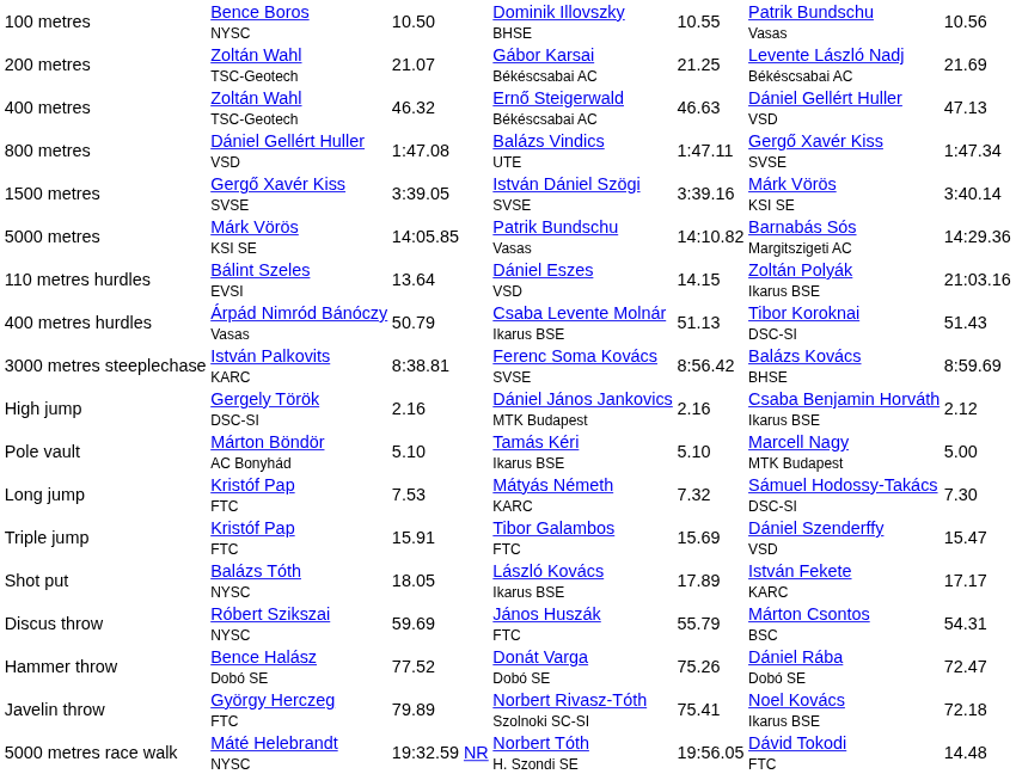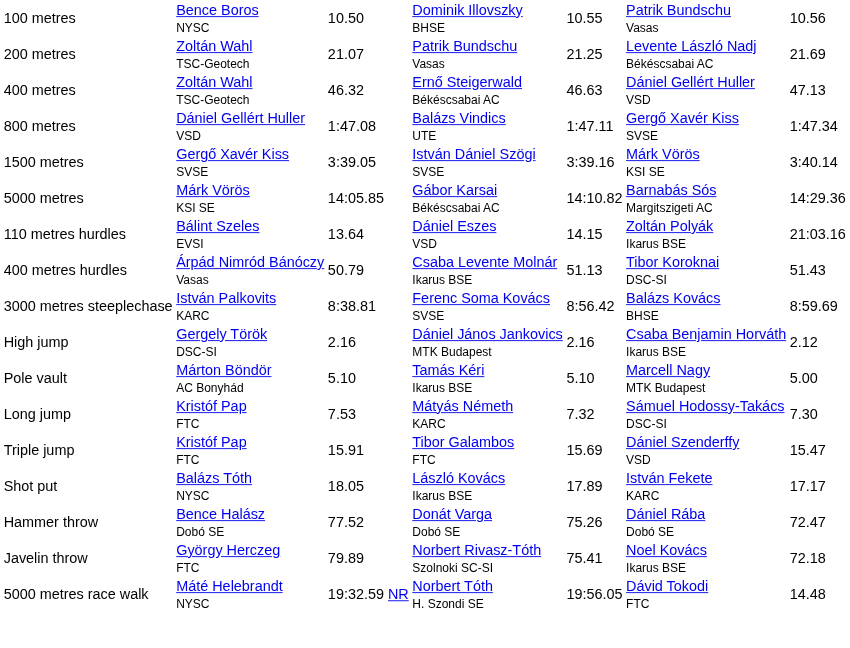 <table>
 <tr>
 <td>100 metres</td>
 <td><a href='#'>Bence Boros</a><br><small>NYSC</small></td>
 <td>10.50</td>
 <td><a href='#'>Dominik Illovszky</a><br><small>BHSE</small></td>
 <td>10.55</td>
 <td><a href='#'>Patrik Bundschu</a><br><small>Vasas</small></td>
 <td>10.56</td>
 </tr>
 <tr>
 <td>200 metres</td>
 <td><a href='#'>Zoltán Wahl</a><br><small>TSC-Geotech</small></td>
 <td>21.07</td>
-<td><a href='#'>Gábor Karsai</a><br><small>Békéscsabai AC</small></td>
+<td><a href='#'>Patrik Bundschu</a><br><small>Vasas</small></td>
 <td>21.25 </td>
 <td><a href='#'>Levente László Nadj</a><br><small>Békéscsabai AC</small></td>
 <td>21.69</td>
 </tr>
 <tr>
 <td>400 metres</td>
 <td><a href='#'>Zoltán Wahl</a><br><small>TSC-Geotech</small></td>
 <td>46.32 </td>
 <td><a href='#'>Ernő Steigerwald</a><br><small>Békéscsabai AC</small></td>
 <td>46.63 </td>
 <td><a href='#'>Dániel Gellért Huller</a><br><small>VSD</small></td>
 <td>47.13</td>
 </tr>
 <tr>
 <td>800 metres</td>
 <td><a href='#'>Dániel Gellért Huller</a><br><small>VSD</small></td>
 <td>1:47.08</td>
 <td><a href='#'>Balázs Vindics</a><br><small>UTE</small></td>
 <td>1:47.11</td>
 <td><a href='#'>Gergő Xavér Kiss</a><br><small>SVSE</small></td>
 <td>1:47.34 </td>
 </tr>
 <tr>
 <td>1500 metres</td>
 <td><a href='#'>Gergő Xavér Kiss</a><br><small>SVSE</small></td>
 <td>3:39.05 </td>
 <td><a href='#'>István Dániel Szögi</a><br><small>SVSE</small></td>
 <td>3:39.16</td>
 <td><a href='#'>Márk Vörös</a><br><small>KSI SE</small></td>
 <td>3:40.14 </td>
 </tr>
 <tr>
 <td>5000 metres</td>
 <td><a href='#'>Márk Vörös</a><br><small>KSI SE</small></td>
 <td>14:05.85 </td>
-<td><a href='#'>Patrik Bundschu</a><br><small>Vasas</small></td>
+<td><a href='#'>Gábor Karsai</a><br><small>Békéscsabai AC</small></td>
 <td>14:10.82</td>
 <td><a href='#'>Barnabás Sós</a><br><small>Margitszigeti AC</small></td>
 <td>14:29.36 </td>
 </tr>
 <tr>
 <td>110 metres hurdles</td>
 <td><a href='#'>Bálint Szeles</a><br><small>EVSI</small></td>
 <td>13.64</td>
 <td><a href='#'>Dániel Eszes</a><br><small>VSD</small></td>
 <td>14.15</td>
 <td><a href='#'>Zoltán Polyák</a><br><small>Ikarus BSE</small></td>
 <td>21:03.16 </td>
 </tr>
 <tr>
 <td>400 metres hurdles</td>
 <td><a href='#'>Árpád Nimród Bánóczy</a><br><small>Vasas</small></td>
 <td>50.79 </td>
 <td><a href='#'>Csaba Levente Molnár</a><br><small>Ikarus BSE</small></td>
 <td>51.13</td>
 <td><a href='#'>Tibor Koroknai</a><br><small>DSC-SI</small></td>
 <td>51.43 </td>
 </tr>
 <tr>
 <td>3000 metres steeplechase</td>
 <td><a href='#'>István Palkovits</a><br><small>KARC</small></td>
 <td>8:38.81</td>
 <td><a href='#'>Ferenc Soma Kovács</a><br><small>SVSE</small></td>
 <td>8:56.42 </td>
 <td><a href='#'>Balázs Kovács</a><br><small>BHSE</small></td>
 <td>8:59.69 </td>
 </tr>
 <tr>
 <td>High jump</td>
 <td><a href='#'>Gergely Török</a><br><small>DSC-SI</small></td>
 <td>2.16</td>
 <td><a href='#'>Dániel János Jankovics</a><br><small>MTK Budapest</small></td>
 <td>2.16 </td>
 <td><a href='#'>Csaba Benjamin Horváth</a><br><small>Ikarus BSE</small></td>
 <td>2.12</td>
 </tr>
 <tr>
 <td>Pole vault</td>
 <td><a href='#'>Márton Böndör</a><br><small>AC Bonyhád</small></td>
 <td>5.10</td>
 <td><a href='#'>Tamás Kéri</a><br><small>Ikarus BSE</small></td>
 <td>5.10 </td>
 <td><a href='#'>Marcell Nagy</a><br><small>MTK Budapest</small></td>
 <td>5.00</td>
 </tr>
 <tr>
 <td>Long jump</td>
 <td><a href='#'>Kristóf Pap</a><br><small>FTC</small></td>
 <td>7.53</td>
 <td><a href='#'>Mátyás Németh</a><br><small>KARC</small></td>
 <td>7.32</td>
 <td><a href='#'>Sámuel Hodossy-Takács</a><br><small>DSC-SI</small></td>
 <td>7.30</td>
 </tr>
 <tr>
 <td>Triple jump</td>
 <td><a href='#'>Kristóf Pap</a><br><small>FTC</small></td>
 <td>15.91 </td>
 <td><a href='#'>Tibor Galambos</a><br><small>FTC</small></td>
 <td>15.69</td>
 <td><a href='#'>Dániel Szenderffy</a><br><small>VSD</small></td>
 <td>15.47</td>
 </tr>
 <tr>
 <td>Shot put</td>
 <td><a href='#'>Balázs Tóth</a><br><small>NYSC</small></td>
 <td>18.05</td>
 <td><a href='#'>László Kovács</a><br><small>Ikarus BSE</small></td>
 <td>17.89 </td>
 <td><a href='#'>István Fekete</a><br><small>KARC</small></td>
 <td>17.17 </td>
 </tr>
 <tr>
-<td>Discus throw</td>
-<td><a href='#'>Róbert Szikszai</a><br><small>NYSC</small></td>
-<td>59.69</td>
-<td><a href='#'>János Huszák</a><br><small>FTC</small></td>
-<td>55.79 </td>
-<td><a href='#'>Márton Csontos</a><br><small>BSC</small></td>
-<td>54.31</td>
-</tr>
-<tr>
 <td>Hammer throw</td>
 <td><a href='#'>Bence Halász</a><br><small>Dobó SE</small></td>
 <td>77.52 </td>
 <td><a href='#'>Donát Varga</a><br><small>Dobó SE</small></td>
 <td>75.26</td>
 <td><a href='#'>Dániel Rába</a><br><small>Dobó SE</small></td>
 <td>72.47</td>
 </tr>
 <tr>
 <td>Javelin throw</td>
 <td><a href='#'>György Herczeg</a><br><small>FTC</small></td>
 <td>79.89 </td>
 <td><a href='#'>Norbert Rivasz-Tóth</a><br><small>Szolnoki SC-SI</small></td>
 <td>75.41</td>
 <td><a href='#'>Noel Kovács</a><br><small>Ikarus BSE</small></td>
 <td>72.18 </td>
 </tr>
 <tr>
 <td>5000 metres race walk</td>
 <td><a href='#'>Máté Helebrandt</a><br><small>NYSC</small></td>
 <td>19:32.59 <a href='#'>NR</a></td>
 <td><a href='#'>Norbert Tóth</a><br><small>H. Szondi SE</small></td>
 <td>19:56.05 </td>
 <td><a href='#'>Dávid Tokodi</a><br><small>FTC</small></td>
 <td>14.48 </td>
 </tr>
 <tr>
 </tr>
 </table>
